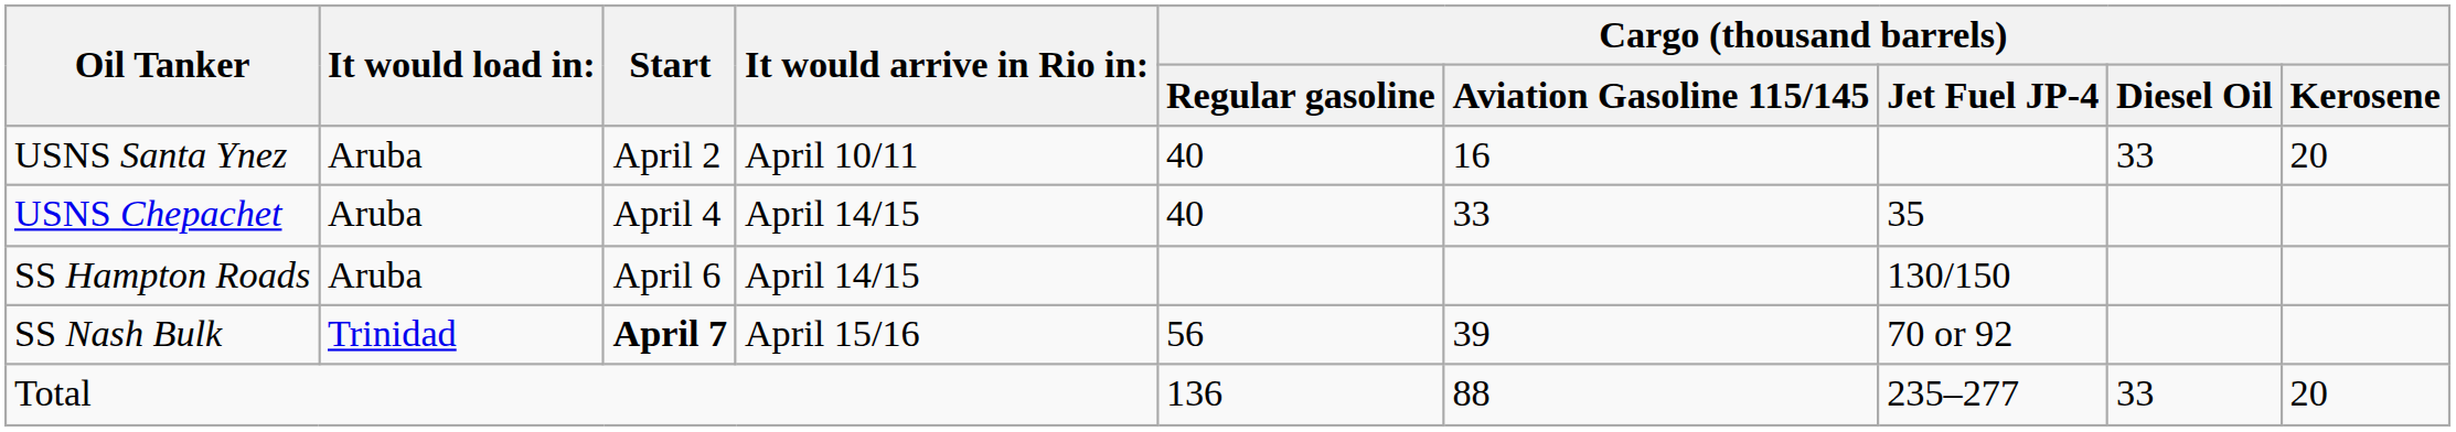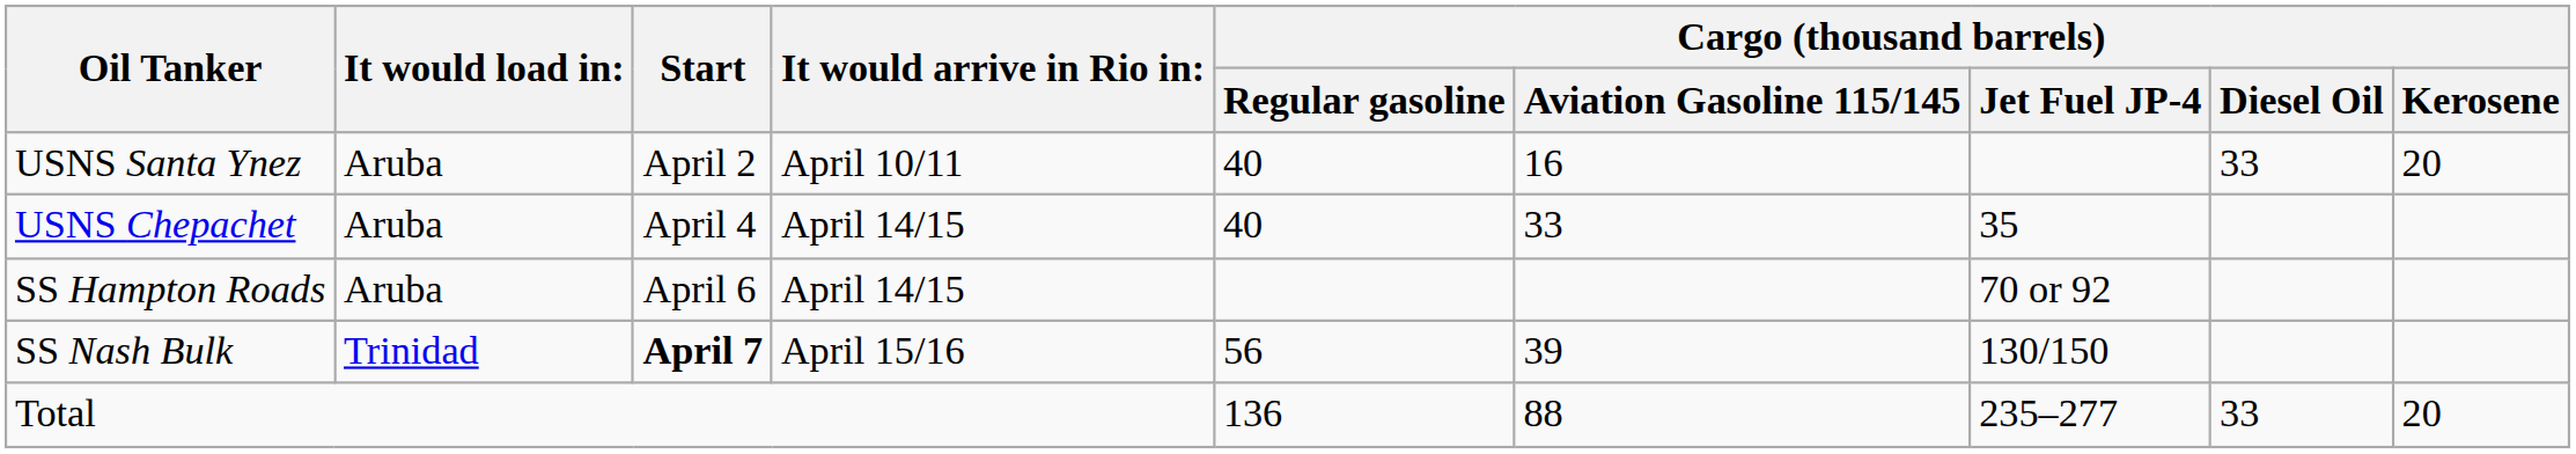 <table class="wikitable">
 <tr>
 <th rowspan="2">Oil Tanker</th>
 <th rowspan="2">It would load in:</th>
 <th rowspan="2">Start</th>
 <th rowspan="2">It would arrive in Rio in:</th>
 <th colspan="5">Cargo (thousand barrels)</th>
 </tr>
 <tr>
 <th>Regular gasoline</th>
 <th>Aviation Gasoline 115/145</th>
 <th>Jet Fuel JP-4</th>
 <th>Diesel Oil</th>
 <th>Kerosene</th>
 </tr>
 <tr>
 <td>USNS <em>Santa Ynez</em></td>
 <td>Aruba</td>
 <td>April 2</td>
 <td>April 10/11</td>
 <td>40</td>
 <td>16</td>
 <td></td>
 <td>33</td>
 <td>20</td>
 </tr>
 <tr>
 <td><a href='#'>USNS <em>Chepachet</em></a></td>
 <td>Aruba</td>
 <td>April 4</td>
 <td>April 14/15</td>
 <td>40</td>
 <td>33</td>
 <td>35</td>
 <td></td>
 <td></td>
 </tr>
 <tr>
 <td>SS <em>Hampton Roads</em></td>
 <td>Aruba</td>
 <td>April 6</td>
 <td>April 14/15</td>
 <td></td>
 <td></td>
-<td>130/150</td>
+<td>70 or 92</td>
 <td></td>
 <td></td>
 </tr>
 <tr>
 <td>SS <em>Nash Bulk</em></td>
 <td><a href='#'>Trinidad</a></td>
 <td><strong>April 7</strong></td>
 <td>April 15/16</td>
 <td>56</td>
 <td>39</td>
-<td>70 or 92</td>
+<td>130/150</td>
 <td></td>
 <td></td>
 </tr>
 <tr>
 <td colspan="4">Total</td>
 <td>136</td>
 <td>88</td>
 <td>235–277</td>
 <td>33</td>
 <td>20</td>
 </tr>
 </table>
